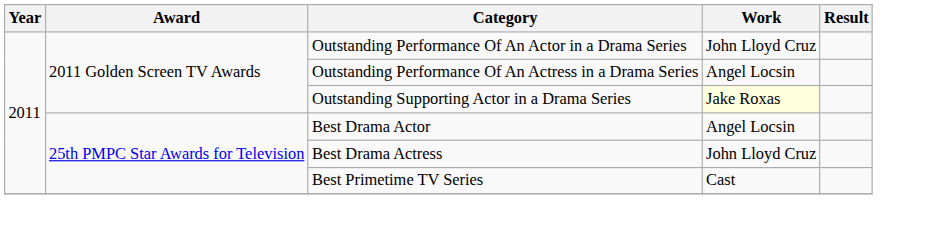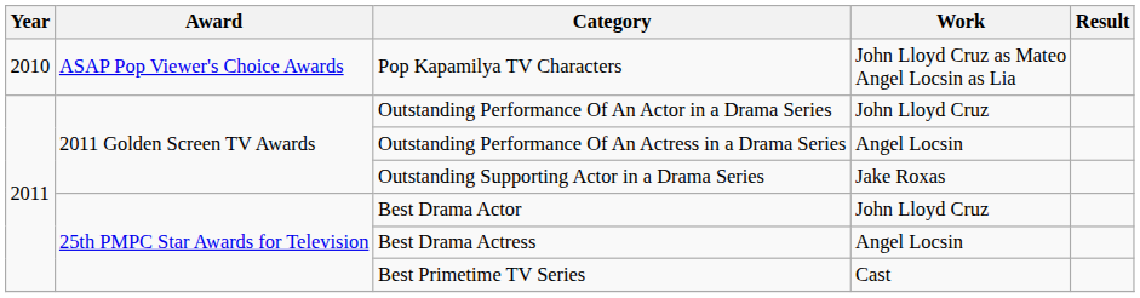 <table class="wikitable" style="font-size:90%;">
 <tr>
 <th>Year</th>
 <th>Award</th>
 <th>Category</th>
 <th>Work</th>
 <th>Result</th>
+</tr>
+<tr>
+<td>2010</td>
+<td><a href='#'>ASAP Pop Viewer's Choice Awards</a></td>
+<td>Pop Kapamilya TV Characters</td>
+<td>John Lloyd Cruz as Mateo<br>Angel Locsin as Lia</td>
+<td></td>
 </tr>
 <tr>
 <td rowspan="6">2011</td>
 <td rowspan="3">2011 Golden Screen TV Awards</td>
 <td>Outstanding Performance Of An Actor in a Drama Series</td>
 <td>John Lloyd Cruz</td>
 <td></td>
 </tr>
 <tr>
 <td>Outstanding Performance Of An Actress in a Drama Series</td>
 <td>Angel Locsin</td>
 <td></td>
 </tr>
 <tr>
 <td>Outstanding Supporting Actor in a Drama Series</td>
-<td style="background: lightyellow;">Jake Roxas</td>
+<td>Jake Roxas</td>
 <td></td>
 </tr>
 <tr>
 <td rowspan="3"><a href='#'>25th PMPC Star Awards for Television</a></td>
 <td>Best Drama Actor</td>
-<td>Angel Locsin</td>
+<td>John Lloyd Cruz</td>
 <td></td>
 </tr>
 <tr>
 <td>Best Drama Actress</td>
-<td>John Lloyd Cruz</td>
+<td>Angel Locsin</td>
 <td></td>
 </tr>
 <tr>
 <td>Best Primetime TV Series</td>
 <td>Cast</td>
 <td></td>
 </tr>
 <tr>
 </tr>
 </table>
